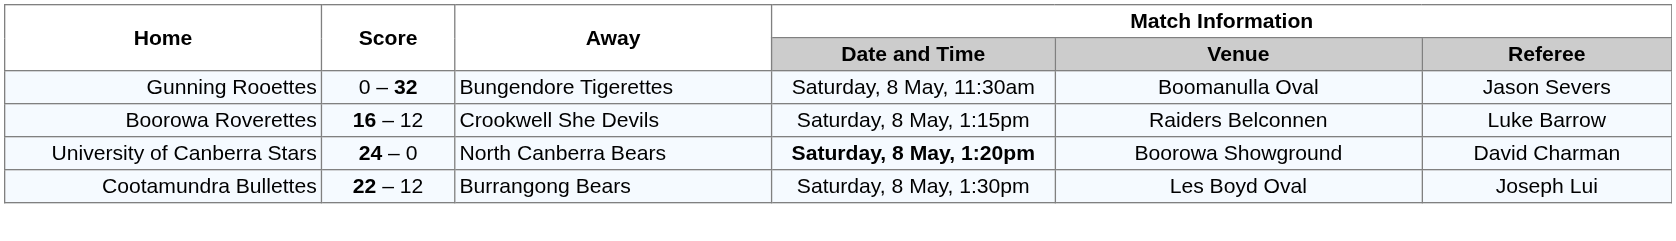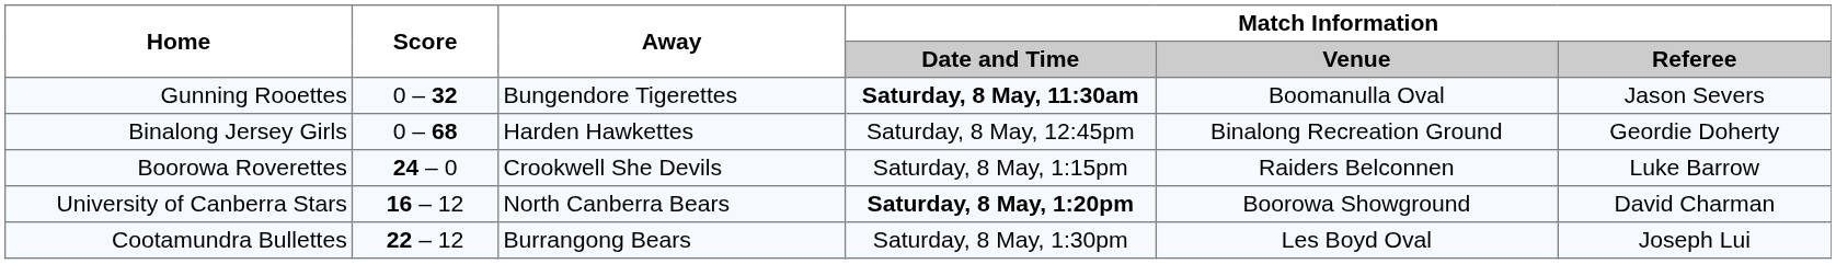 <table border="1" cellpadding="3" cellspacing="0" width="100%" style="border-collapse:collapse;  text-align:center;">
 <tr>
 <th rowspan="2" width="19%">Home</th>
 <th rowspan="2" width="8%">Score</th>
 <th rowspan="2" width="19%">Away</th>
 <th colspan="3">Match Information</th>
 </tr>
 <tr bgcolor="#CCCCCC">
 <th width="17%">Date and Time</th>
 <th width="22%">Venue</th>
 <th width="50%">Referee</th>
 </tr>
 <tr style="text-align:center; background:#f5faff;">
 <td align="right">Gunning Rooettes </td>
 <td>0 – <strong>32</strong></td>
 <td align="left"> Bungendore Tigerettes</td>
-<td>Saturday, 8 May, 11:30am</td>
+<td><strong>Saturday, 8 May, 11:30am</strong></td>
 <td>Boomanulla Oval</td>
 <td>Jason Severs</td>
 </tr>
 <tr style="text-align:center; background:#f5faff;">
+<td align="right">Binalong Jersey Girls </td>
+<td>0 – <strong>68</strong></td>
+<td align="left"> Harden Hawkettes</td>
+<td>Saturday, 8 May, 12:45pm</td>
+<td>Binalong Recreation Ground</td>
+<td>Geordie Doherty</td>
+</tr>
+<tr style="text-align:center; background:#f5faff;">
 <td align="right">Boorowa Roverettes </td>
-<td><strong>16</strong> – 12</td>
+<td><strong>24</strong> – 0</td>
 <td align="left"> Crookwell She Devils</td>
 <td>Saturday, 8 May, 1:15pm</td>
 <td>Raiders Belconnen</td>
 <td>Luke Barrow</td>
 </tr>
 <tr style="text-align:center; background:#f5faff;">
 <td align="right">University of Canberra Stars </td>
-<td><strong>24</strong> – 0</td>
+<td><strong>16</strong> – 12</td>
 <td align="left"> North Canberra Bears</td>
 <td><strong>Saturday, 8 May, 1:20pm</strong></td>
 <td>Boorowa Showground</td>
 <td>David Charman</td>
 </tr>
 <tr style="text-align:center; background:#f5faff;">
 <td align="right">Cootamundra Bullettes </td>
 <td><strong>22</strong> – 12</td>
 <td align="left"> Burrangong Bears</td>
 <td>Saturday, 8 May, 1:30pm</td>
 <td>Les Boyd Oval</td>
 <td>Joseph Lui</td>
 </tr>
 </table>
